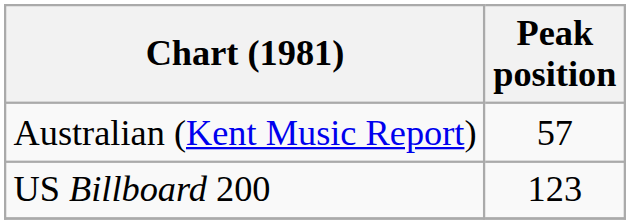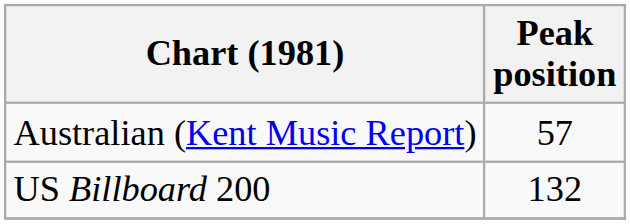 <table class="wikitable">
 <tr>
 <th>Chart (1981)</th>
 <th>Peak<br>position</th>
 </tr>
 <tr>
 <td>Australian (<a href='#'>Kent Music Report</a>)</td>
 <td align="center">57</td>
 </tr>
 <tr>
 <td>US <em>Billboard</em> 200</td>
-<td align="center">123</td>
+<td align="center">132</td>
 </tr>
 <tr>
 </tr>
 </table>
